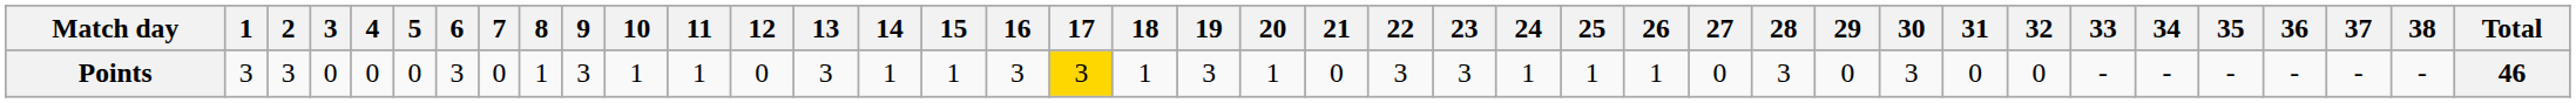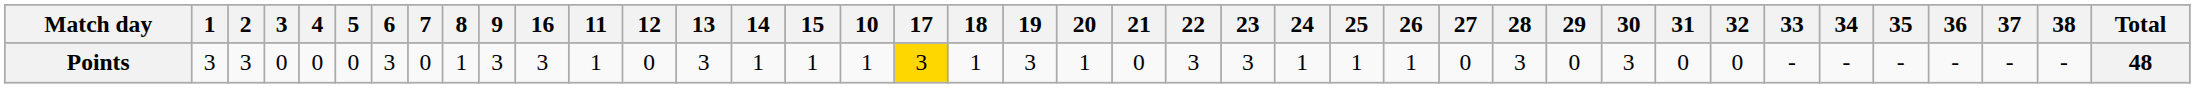 <table class="wikitable" style="width:100%; font-size:85%;">
 <tr valign=top>
 <th align=center>Match day</th>
 <th align=center>1</th>
 <th align=center>2</th>
 <th align=center>3</th>
 <th align=center>4</th>
 <th align=center>5</th>
 <th align=center>6</th>
 <th align=center>7</th>
 <th align=center>8</th>
 <th align=center>9</th>
-<th align=center>10</th>
+<th align=center>16</th>
 <th align=center>11</th>
 <th align=center>12</th>
 <th align=center>13</th>
 <th align=center>14</th>
 <th align=center>15</th>
-<th align=center>16</th>
+<th align=center>10</th>
 <th align=center>17</th>
 <th align=center>18</th>
 <th align=center>19</th>
 <th align=center>20</th>
 <th align=center>21</th>
 <th align=center>22</th>
 <th align=center>23</th>
 <th align=center>24</th>
 <th align=center>25</th>
 <th align=center>26</th>
 <th align=center>27</th>
 <th align=center>28</th>
 <th align=center>29</th>
 <th align=center>30</th>
 <th align=center>31</th>
 <th align=center>32</th>
 <th align=center>33</th>
 <th align=center>34</th>
 <th align=center>35</th>
 <th align=center>36</th>
 <th align=center>37</th>
 <th align=center>38</th>
 <th align=center><strong>Total</strong></th>
 </tr>
 <tr>
 <th align=center>Points</th>
 <td align=center>3</td>
 <td align=center>3</td>
 <td align=center>0</td>
 <td align=center>0</td>
 <td align=center>0</td>
 <td align=center>3</td>
 <td align=center>0</td>
 <td align=center>1</td>
 <td align=center>3</td>
-<td align=center>1</td>
+<td align=center>3</td>
 <td align=center>1</td>
 <td align=center>0</td>
 <td align=center>3</td>
 <td align=center>1</td>
 <td align=center>1</td>
-<td align=center>3</td>
+<td align=center>1</td>
 <td align=center style="background: gold;">3</td>
 <td align=center>1</td>
 <td align=center>3</td>
 <td align=center>1</td>
 <td align=center>0</td>
 <td align=center>3</td>
 <td align=center>3</td>
 <td align=center>1</td>
 <td align=center>1</td>
 <td align=center>1</td>
 <td align=center>0</td>
 <td align=center>3</td>
 <td align=center>0</td>
 <td align=center>3</td>
 <td align=center>0</td>
 <td align=center>0</td>
 <td align=center>-</td>
 <td align=center>-</td>
 <td align=center>-</td>
 <td align=center>-</td>
 <td align=center>-</td>
 <td align=center>-</td>
-<th align=center><strong>46</strong></th>
+<th align=center><strong>48</strong></th>
 </tr>
 </table>
